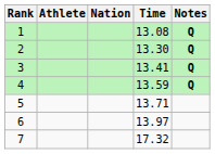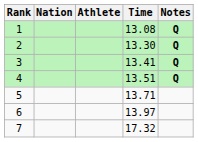 <table class="wikitable sortable" style="text-align:center">
 <tr>
 <th>Rank</th>
+<th>Nation</th>
 <th>Athlete</th>
-<th>Nation</th>
 <th>Time</th>
 <th>Notes</th>
 </tr>
 <tr bgcolor=#bbf3bb>
 <td>1</td>
 <td align=left></td>
 <td align=left></td>
 <td>13.08</td>
 <td><strong>Q</strong></td>
 </tr>
 <tr bgcolor=#bbf3bb>
 <td>2</td>
 <td align=left></td>
 <td align=left></td>
 <td>13.30</td>
 <td><strong>Q</strong></td>
 </tr>
 <tr bgcolor=#bbf3bb>
 <td>3</td>
 <td align=left></td>
 <td align=left></td>
 <td>13.41</td>
 <td><strong>Q</strong></td>
 </tr>
 <tr bgcolor=#bbf3bb>
 <td>4</td>
 <td align=left></td>
 <td align=left></td>
-<td>13.59</td>
+<td>13.51</td>
 <td><strong>Q</strong></td>
 </tr>
 <tr>
 <td>5</td>
 <td align=left></td>
 <td align=left></td>
 <td>13.71</td>
 <td></td>
 </tr>
 <tr>
 <td>6</td>
 <td align=left></td>
 <td align=left></td>
 <td>13.97</td>
 <td></td>
 </tr>
 <tr>
 <td>7</td>
 <td align=left></td>
 <td align=left></td>
 <td>17.32</td>
 <td></td>
 </tr>
 </table>
